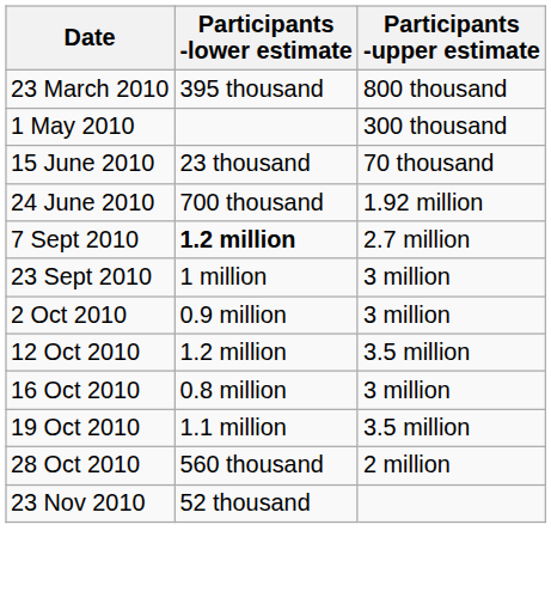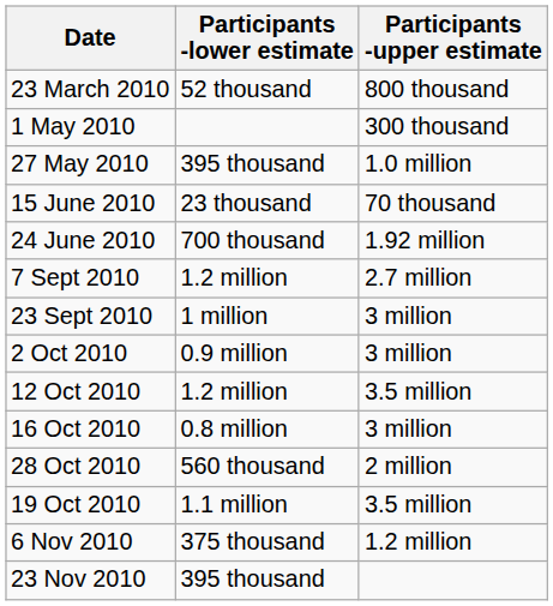 <table class="wikitable" width:100% style="float:right; margin:10px">
 <tr>
 <th>Date</th>
 <th>Participants<br>-lower estimate</th>
 <th>Participants<br>-upper estimate</th>
 </tr>
 <tr>
 <td>23 March 2010</td>
-<td>395 thousand</td>
+<td>52 thousand</td>
 <td>800 thousand</td>
 </tr>
 <tr>
 <td>1 May 2010</td>
 <td></td>
 <td>300 thousand</td>
+</tr>
+<tr>
+<td>27 May 2010</td>
+<td>395 thousand</td>
+<td>1.0 million</td>
 </tr>
 <tr>
 <td>15 June 2010</td>
 <td>23 thousand</td>
 <td>70 thousand</td>
 </tr>
 <tr>
 <td>24 June 2010</td>
 <td>700 thousand</td>
 <td>1.92 million</td>
 </tr>
 <tr>
 <td>7 Sept 2010</td>
-<td><strong>1.2 million</strong></td>
+<td>1.2 million</td>
 <td>2.7 million</td>
 </tr>
 <tr>
 <td>23 Sept 2010</td>
 <td>1 million</td>
 <td>3 million</td>
 </tr>
 <tr>
 <td>2 Oct 2010</td>
 <td>0.9 million</td>
 <td>3 million</td>
 </tr>
 <tr>
 <td>12 Oct 2010</td>
 <td>1.2 million</td>
 <td>3.5 million</td>
 </tr>
 <tr>
 <td>16 Oct 2010</td>
 <td>0.8 million</td>
 <td>3 million</td>
 </tr>
 <tr>
+<td>28 Oct 2010</td>
+<td>560 thousand</td>
+<td>2 million</td>
+</tr>
+<tr>
 <td>19 Oct 2010</td>
 <td>1.1 million</td>
 <td>3.5 million</td>
 </tr>
 <tr>
-<td>28 Oct 2010</td>
-<td>560 thousand</td>
-<td>2 million</td>
+<td>6 Nov 2010</td>
+<td>375 thousand</td>
+<td>1.2 million</td>
 </tr>
 <tr>
 <td>23 Nov 2010</td>
-<td>52 thousand</td>
+<td>395 thousand</td>
 <td></td>
 </tr>
 </table>
